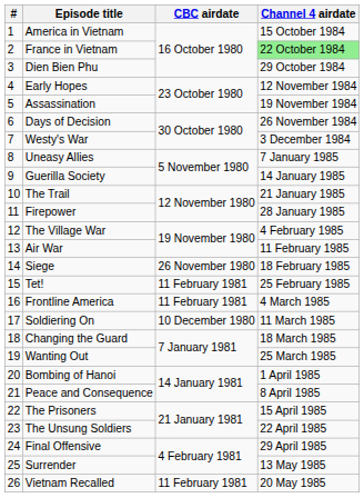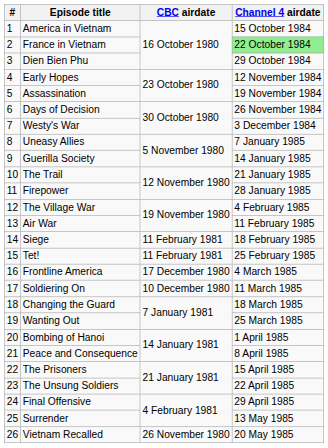 <table class="wikitable">
 <tr>
 <th>#</th>
 <th>Episode title</th>
 <th><a href='#'>CBC</a> airdate</th>
 <th><a href='#'>Channel 4</a> airdate</th>
 </tr>
 <tr>
 <td>1</td>
 <td>America in Vietnam</td>
 <td rowspan="3">16 October 1980</td>
 <td>15 October 1984</td>
 </tr>
 <tr>
 <td>2</td>
 <td>France in Vietnam</td>
 <td style="background: lightgreen;">22 October 1984</td>
 </tr>
 <tr>
 <td>3</td>
 <td>Dien Bien Phu</td>
 <td>29 October 1984</td>
 </tr>
 <tr>
 <td>4</td>
 <td>Early Hopes</td>
 <td rowspan="2">23 October 1980</td>
 <td>12 November 1984</td>
 </tr>
 <tr>
 <td>5</td>
 <td>Assassination</td>
 <td>19 November 1984</td>
 </tr>
 <tr>
 <td>6</td>
 <td>Days of Decision</td>
 <td rowspan="2">30 October 1980</td>
 <td>26 November 1984</td>
 </tr>
 <tr>
 <td>7</td>
 <td>Westy's War</td>
 <td>3 December 1984</td>
 </tr>
 <tr>
 <td>8</td>
 <td>Uneasy Allies</td>
 <td rowspan="2">5 November 1980</td>
 <td>7 January 1985</td>
 </tr>
 <tr>
 <td>9</td>
 <td>Guerilla Society</td>
 <td>14 January 1985</td>
 </tr>
 <tr>
 <td>10</td>
 <td>The Trail</td>
 <td rowspan="2">12 November 1980</td>
 <td>21 January 1985</td>
 </tr>
 <tr>
 <td>11</td>
 <td>Firepower</td>
 <td>28 January 1985</td>
 </tr>
 <tr>
 <td>12</td>
 <td>The Village War</td>
 <td rowspan="2">19 November 1980</td>
 <td>4 February 1985</td>
 </tr>
 <tr>
 <td>13</td>
 <td>Air War</td>
 <td>11 February 1985</td>
 </tr>
 <tr>
 <td>14</td>
 <td>Siege</td>
-<td>26 November 1980</td>
+<td>11 February 1981</td>
 <td>18 February 1985</td>
 </tr>
 <tr>
 <td>15</td>
 <td>Tet!</td>
 <td>11 February 1981</td>
 <td>25 February 1985</td>
 </tr>
 <tr>
 <td>16</td>
 <td>Frontline America</td>
-<td>11 February 1981</td>
+<td>17 December 1980</td>
 <td>4 March 1985</td>
 </tr>
 <tr>
 <td>17</td>
 <td>Soldiering On</td>
 <td>10 December 1980</td>
 <td>11 March 1985</td>
 </tr>
 <tr>
 <td>18</td>
 <td>Changing the Guard</td>
 <td rowspan="2">7 January 1981</td>
 <td>18 March 1985</td>
 </tr>
 <tr>
 <td>19</td>
 <td>Wanting Out</td>
 <td>25 March 1985</td>
 </tr>
 <tr>
 <td>20</td>
 <td>Bombing of Hanoi</td>
 <td rowspan="2">14 January 1981</td>
 <td>1 April 1985</td>
 </tr>
 <tr>
 <td>21</td>
 <td>Peace and Consequence</td>
 <td>8 April 1985</td>
 </tr>
 <tr>
 <td>22</td>
 <td>The Prisoners</td>
 <td rowspan="2">21 January 1981</td>
 <td>15 April 1985</td>
 </tr>
 <tr>
 <td>23</td>
 <td>The Unsung Soldiers</td>
 <td>22 April 1985</td>
 </tr>
 <tr>
 <td>24</td>
 <td>Final Offensive</td>
 <td rowspan="2">4 February 1981</td>
 <td>29 April 1985</td>
 </tr>
 <tr>
 <td>25</td>
 <td>Surrender</td>
 <td>13 May 1985</td>
 </tr>
 <tr>
 <td>26</td>
 <td>Vietnam Recalled</td>
-<td>11 February 1981</td>
+<td>26 November 1980</td>
 <td>20 May 1985</td>
 </tr>
 </table>
